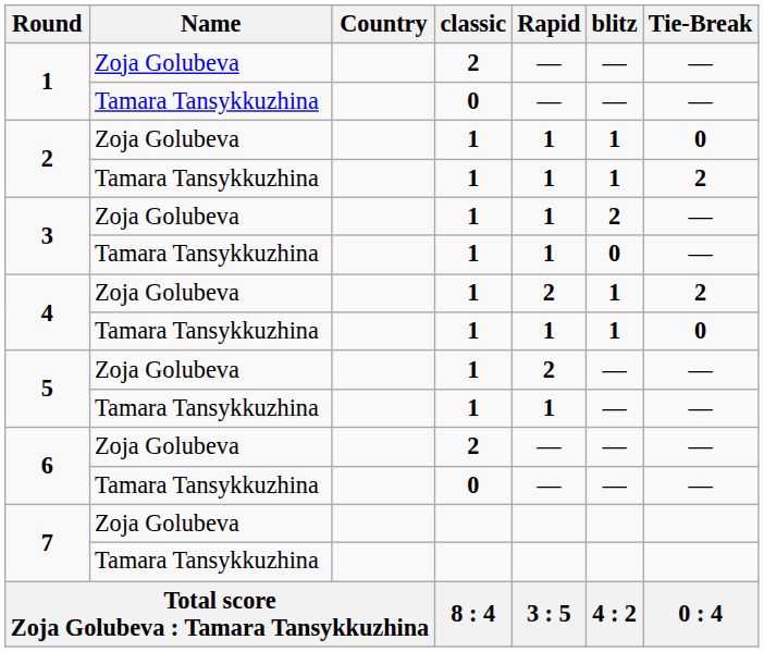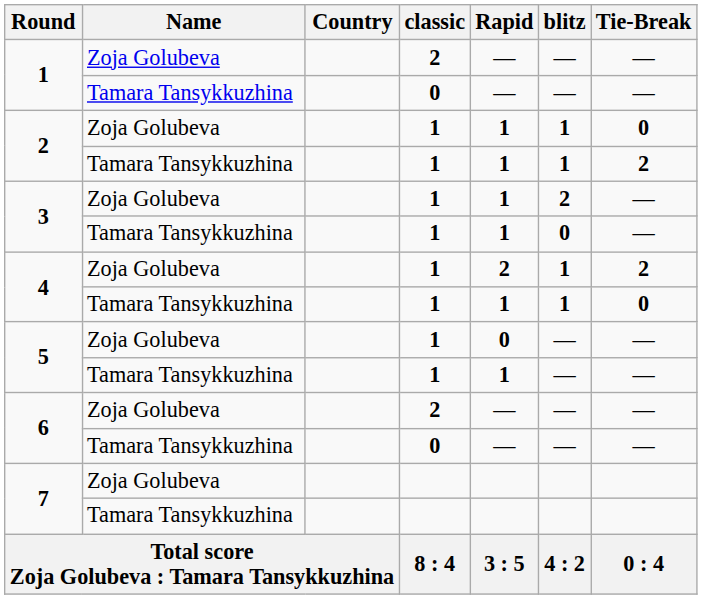 <table class="wikitable">
 <tr>
 <th>Round</th>
 <th>Name</th>
 <th>Country</th>
 <th>classic</th>
 <th>Rapid</th>
 <th>blitz</th>
 <th>Tie-Break</th>
 </tr>
 <tr align="center">
 <td rowspan=2><strong>1</strong></td>
 <td align=left><a href='#'>Zoja Golubeva</a></td>
 <td align=left></td>
 <td><strong>2</strong></td>
 <td>—</td>
 <td>—</td>
 <td>—</td>
 </tr>
 <tr align="center">
 <td align="left"><a href='#'>Tamara Tansykkuzhina</a></td>
 <td align="left"></td>
 <td><strong>0</strong></td>
 <td>—</td>
 <td>—</td>
 <td>—</td>
 </tr>
 <tr align="center">
 <td rowspan=2><strong>2</strong></td>
 <td align=left>Zoja Golubeva</td>
 <td align=left></td>
 <td><strong>1</strong></td>
 <td><strong>1</strong></td>
 <td><strong>1</strong></td>
 <td><strong>0</strong></td>
 </tr>
 <tr align="center">
 <td align="left">Tamara Tansykkuzhina</td>
 <td align="left"></td>
 <td><strong>1</strong></td>
 <td><strong>1</strong></td>
 <td><strong>1</strong></td>
 <td><strong>2</strong></td>
 </tr>
 <tr align="center">
 <td rowspan=2><strong>3</strong></td>
 <td align=left>Zoja Golubeva</td>
 <td align=left></td>
 <td><strong>1</strong></td>
 <td><strong>1</strong></td>
 <td><strong>2</strong></td>
 <td>—</td>
 </tr>
 <tr align="center">
 <td align="left">Tamara Tansykkuzhina</td>
 <td align="left"></td>
 <td><strong>1</strong></td>
 <td><strong>1</strong></td>
 <td><strong>0</strong></td>
 <td>—</td>
 </tr>
 <tr align="center">
 <td rowspan=2><strong>4</strong></td>
 <td align=left>Zoja Golubeva</td>
 <td align=left></td>
 <td><strong>1</strong></td>
 <td><strong>2</strong></td>
 <td><strong>1</strong></td>
 <td><strong>2</strong></td>
 </tr>
 <tr align="center">
 <td align="left">Tamara Tansykkuzhina</td>
 <td align="left"></td>
 <td><strong>1</strong></td>
 <td><strong>1</strong></td>
 <td><strong>1</strong></td>
 <td><strong>0</strong></td>
 </tr>
 <tr align="center">
 <td rowspan=2><strong>5</strong></td>
 <td align=left>Zoja Golubeva</td>
 <td align=left></td>
 <td><strong>1</strong></td>
-<td><strong>2</strong></td>
+<td><strong>0</strong></td>
 <td>—</td>
 <td>—</td>
 </tr>
 <tr align="center">
 <td align="left">Tamara Tansykkuzhina</td>
 <td align="left"></td>
 <td><strong>1</strong></td>
 <td><strong>1</strong></td>
 <td>—</td>
 <td>—</td>
 </tr>
 <tr align="center">
 <td rowspan=2><strong>6</strong></td>
 <td align=left>Zoja Golubeva</td>
 <td align=left></td>
 <td><strong>2</strong></td>
 <td>—</td>
 <td>—</td>
 <td>—</td>
 </tr>
 <tr align="center">
 <td align="left">Tamara Tansykkuzhina</td>
 <td align="left"></td>
 <td><strong>0</strong></td>
 <td>—</td>
 <td>—</td>
 <td>—</td>
 </tr>
 <tr align="center">
 <td rowspan=2><strong>7</strong></td>
 <td align=left>Zoja Golubeva</td>
 <td align=left></td>
 <td></td>
 <td></td>
 <td></td>
 <td></td>
 </tr>
 <tr align="center">
 <td align="left">Tamara Tansykkuzhina</td>
 <td align="left"></td>
 <td></td>
 <td></td>
 <td></td>
 <td></td>
 </tr>
 <tr>
 <th colspan=3>Total score <br>Zoja Golubeva : Tamara Tansykkuzhina</th>
 <th><strong>8 : 4</strong></th>
 <th><strong>3 : 5</strong></th>
 <th><strong>4 : 2</strong></th>
 <th><strong>0 : 4</strong></th>
 </tr>
 </table>
